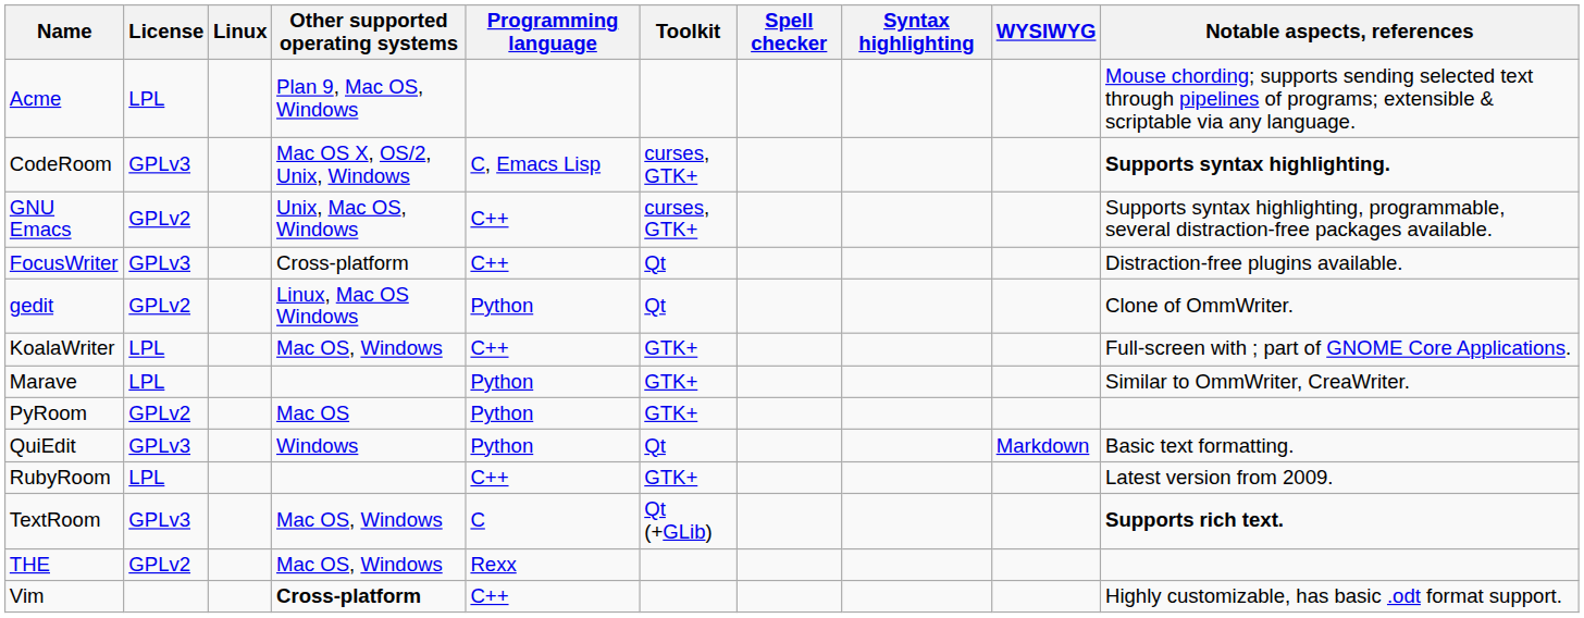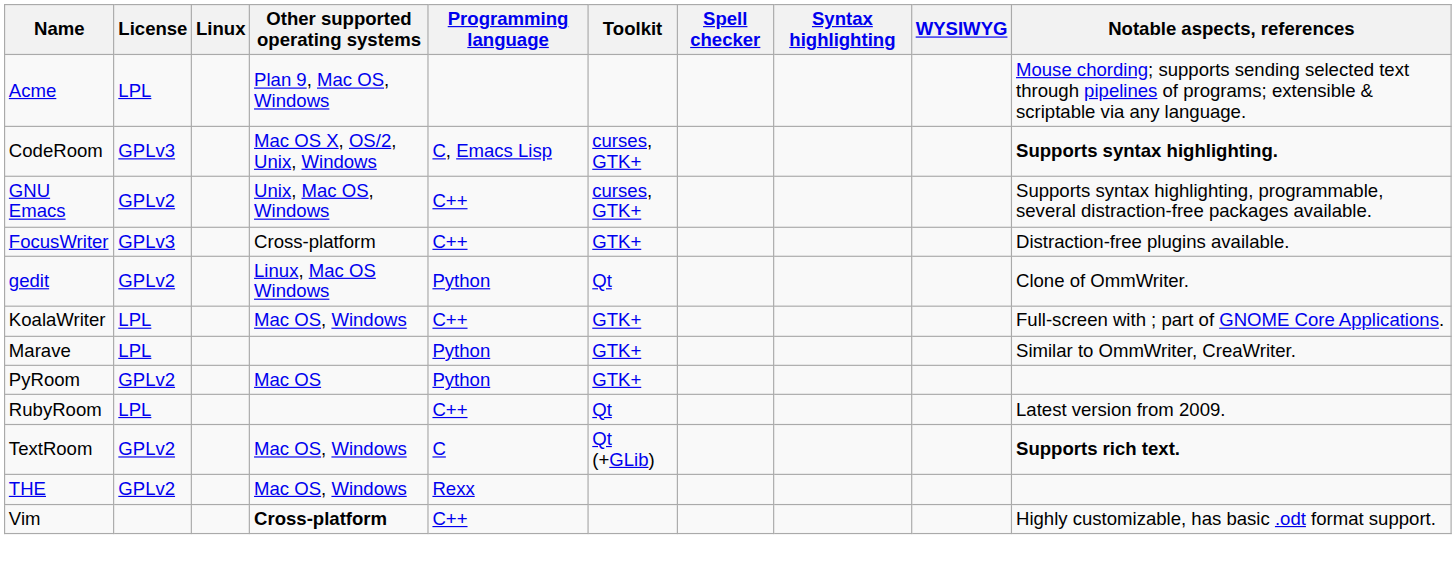 <table class="wikitable sortable">
 <tr>
 <th>Name</th>
 <th>License</th>
 <th>Linux</th>
 <th>Other supported operating systems</th>
 <th><a href='#'>Programming language</a></th>
 <th>Toolkit</th>
 <th><a href='#'>Spell checker</a></th>
 <th><a href='#'>Syntax highlighting</a></th>
 <th><a href='#'>WYSIWYG</a></th>
 <th>Notable aspects, references</th>
 </tr>
 <tr>
 <td><a href='#'>Acme</a></td>
 <td><a href='#'>LPL</a></td>
 <td></td>
 <td><a href='#'>Plan 9</a>, <a href='#'>Mac OS</a>, <a href='#'>Windows</a></td>
 <td></td>
 <td></td>
 <td></td>
 <td></td>
 <td></td>
 <td><a href='#'>Mouse chording</a>; supports sending selected text through <a href='#'>pipelines</a> of programs; extensible & scriptable via any language.</td>
 </tr>
 <tr>
 <td>CodeRoom</td>
 <td><a href='#'>GPLv3</a></td>
 <td></td>
 <td><a href='#'>Mac OS X</a>, <a href='#'>OS/2</a>, <a href='#'>Unix</a>, <a href='#'>Windows</a></td>
 <td><a href='#'>C</a>, <a href='#'>Emacs Lisp</a></td>
 <td><a href='#'>curses</a>, <a href='#'>GTK+</a></td>
 <td></td>
 <td></td>
 <td></td>
 <td><strong>Supports syntax highlighting.</strong></td>
 </tr>
 <tr>
 <td><a href='#'>GNU Emacs</a></td>
 <td><a href='#'>GPLv2</a></td>
 <td></td>
 <td><a href='#'>Unix</a>, <a href='#'>Mac OS</a>, <a href='#'>Windows</a></td>
 <td><a href='#'>C++</a></td>
 <td><a href='#'>curses</a>, <a href='#'>GTK+</a></td>
 <td></td>
 <td></td>
 <td></td>
 <td>Supports syntax highlighting, programmable, several distraction-free packages available.</td>
 </tr>
 <tr>
 <td><a href='#'>FocusWriter</a></td>
 <td><a href='#'>GPLv3</a></td>
 <td></td>
 <td>Cross-platform</td>
 <td><a href='#'>C++</a></td>
-<td><a href='#'>Qt</a></td>
+<td><a href='#'>GTK+</a></td>
 <td></td>
 <td></td>
 <td></td>
 <td>Distraction-free plugins available.</td>
 </tr>
 <tr>
 <td><a href='#'>gedit</a></td>
 <td><a href='#'>GPLv2</a></td>
 <td></td>
 <td><a href='#'>Linux</a>, <a href='#'>Mac OS</a> <a href='#'>Windows</a></td>
 <td><a href='#'>Python</a></td>
 <td><a href='#'>Qt</a></td>
 <td></td>
 <td></td>
 <td></td>
 <td>Clone of OmmWriter.</td>
 </tr>
 <tr>
 <td>KoalaWriter</td>
 <td><a href='#'>LPL</a></td>
 <td></td>
 <td><a href='#'>Mac OS</a>, <a href='#'>Windows</a></td>
 <td><a href='#'>C++</a></td>
 <td><a href='#'>GTK+</a></td>
 <td></td>
 <td></td>
 <td></td>
 <td>Full-screen with ; part of <a href='#'>GNOME Core Applications</a>.</td>
 </tr>
 <tr>
 <td>Marave</td>
 <td><a href='#'>LPL</a></td>
 <td></td>
 <td></td>
 <td><a href='#'>Python</a></td>
 <td><a href='#'>GTK+</a></td>
 <td></td>
 <td></td>
 <td></td>
 <td>Similar to OmmWriter, CreaWriter.</td>
 </tr>
 <tr>
 <td>PyRoom</td>
 <td><a href='#'>GPLv2</a></td>
 <td></td>
 <td><a href='#'>Mac OS</a></td>
 <td><a href='#'>Python</a></td>
 <td><a href='#'>GTK+</a></td>
 <td></td>
 <td></td>
 <td></td>
 <td></td>
 </tr>
 <tr>
-<td>QuiEdit</td>
-<td><a href='#'>GPLv3</a></td>
-<td></td>
-<td><a href='#'>Windows</a></td>
-<td><a href='#'>Python</a></td>
-<td><a href='#'>Qt</a></td>
-<td></td>
-<td></td>
-<td><a href='#'>Markdown</a></td>
-<td>Basic text formatting.</td>
-</tr>
-<tr>
 <td>RubyRoom</td>
 <td><a href='#'>LPL</a></td>
 <td></td>
 <td></td>
 <td><a href='#'>C++</a></td>
-<td><a href='#'>GTK+</a></td>
+<td><a href='#'>Qt</a></td>
 <td></td>
 <td></td>
 <td></td>
 <td>Latest version from 2009.</td>
 </tr>
 <tr>
 <td>TextRoom</td>
-<td><a href='#'>GPLv3</a></td>
+<td><a href='#'>GPLv2</a></td>
 <td></td>
 <td><a href='#'>Mac OS</a>, <a href='#'>Windows</a></td>
 <td><a href='#'>C</a></td>
 <td><a href='#'>Qt</a> (+<a href='#'>GLib</a>)</td>
 <td></td>
 <td></td>
 <td></td>
 <td><strong>Supports rich text.</strong></td>
 </tr>
 <tr>
 <td><a href='#'>THE</a></td>
 <td><a href='#'>GPLv2</a></td>
 <td></td>
 <td><a href='#'>Mac OS</a>, <a href='#'>Windows</a></td>
 <td><a href='#'>Rexx</a></td>
 <td></td>
 <td></td>
 <td></td>
 <td></td>
 <td></td>
 </tr>
 <tr>
 <td>Vim</td>
 <td></td>
 <td></td>
 <td><strong>Cross-platform</strong></td>
 <td><a href='#'>C++</a></td>
 <td></td>
 <td></td>
 <td></td>
 <td></td>
 <td>Highly customizable, has basic <a href='#'>.odt</a> format support.</td>
 </tr>
 </table>
